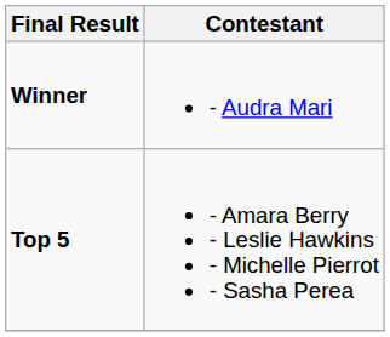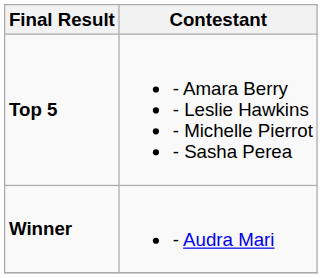 <table class="wikitable sortable" style="font-size:95%;">
 <tr>
 <th>Final Result</th>
 <th>Contestant</th>
 </tr>
 <tr>
+<td><strong>Top 5</strong></td>
+<td><br><ul><li><strong></strong> - Amara Berry</li><li><strong></strong> - Leslie Hawkins</li><li><strong></strong> - Michelle Pierrot</li><li><strong></strong> - Sasha Perea</li></ul></td>
+</tr>
+<tr>
 <td><strong>Winner</strong></td>
 <td><br><ul><li><strong></strong> - <a href='#'>Audra Mari</a></li></ul></td>
 </tr>
 <tr>
-<td><strong>Top 5</strong></td>
-<td><br><ul><li><strong></strong> - Amara Berry</li><li><strong></strong> - Leslie Hawkins</li><li><strong></strong> - Michelle Pierrot</li><li><strong></strong> - Sasha Perea</li></ul></td>
-</tr>
-<tr>
 </tr>
 </table>
